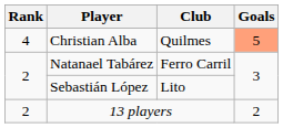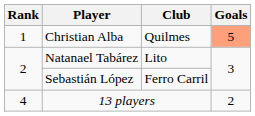 <table class="wikitable" border="1">
 <tr>
 <th>Rank</th>
 <th>Player</th>
 <th>Club</th>
 <th>Goals</th>
 </tr>
 <tr>
-<td align=center>4</td>
+<td align=center>1</td>
 <td> Christian Alba</td>
 <td>Quilmes</td>
 <td align=center style="background: lightsalmon;">5</td>
 </tr>
 <tr>
 <td rowspan=2 align=center>2</td>
 <td> Natanael Tabárez</td>
-<td>Ferro Carril</td>
+<td>Lito</td>
 <td rowspan=2 align=center>3</td>
 </tr>
 <tr>
 <td> Sebastián López</td>
-<td>Lito</td>
+<td>Ferro Carril</td>
 </tr>
 <tr>
-<td align=center>2</td>
+<td align=center>4</td>
 <td colspan=2 align=center><em>13 players</em></td>
 <td align=center>2</td>
 </tr>
 </table>
